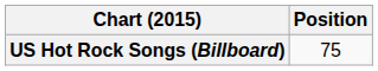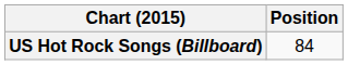 <table class="wikitable plainrowheaders" style="text-align:center">
 <tr>
 <th scope="col">Chart (2015)</th>
 <th scope="col">Position</th>
 </tr>
 <tr>
 <th scope="row">US Hot Rock Songs (<em>Billboard</em>)</th>
-<td>75</td>
+<td>84</td>
 </tr>
 </table>
